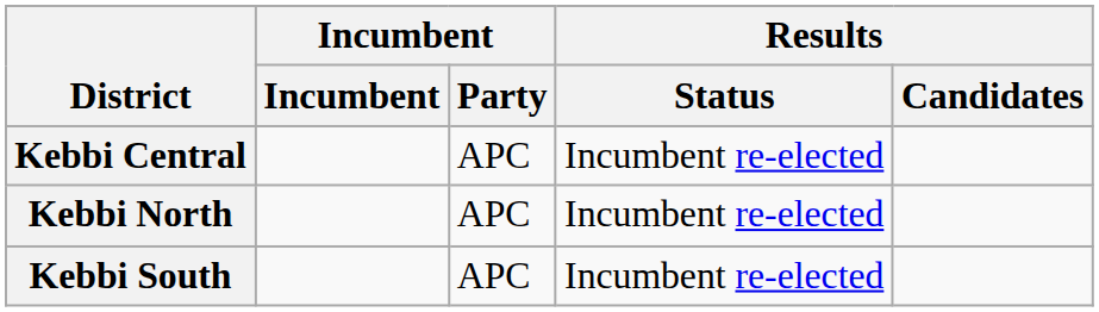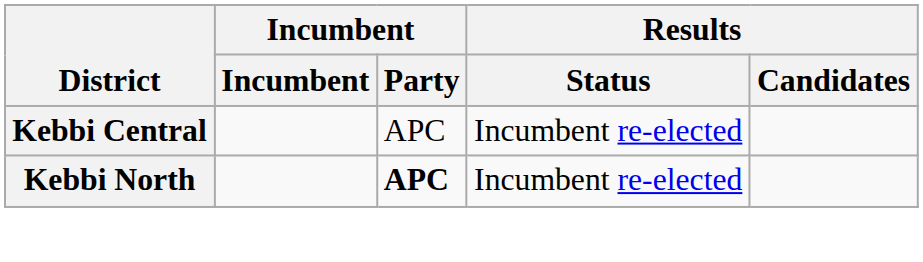 <table class="wikitable sortable">
 <tr valign=bottom>
 <th rowspan=2>District</th>
 <th colspan=2>Incumbent</th>
 <th colspan=2>Results</th>
 </tr>
 <tr valign=bottom>
 <th>Incumbent</th>
 <th>Party</th>
 <th>Status</th>
 <th>Candidates</th>
 </tr>
 <tr>
 <th>Kebbi Central</th>
 <td></td>
 <td>APC</td>
 <td>Incumbent <a href='#'>re-elected</a></td>
 <td nowrap></td>
 </tr>
 <tr>
 <th>Kebbi North</th>
 <td></td>
-<td>APC</td>
-<td>Incumbent <a href='#'>re-elected</a></td>
-<td nowrap></td>
-</tr>
-<tr>
-<th>Kebbi South</th>
-<td></td>
-<td>APC</td>
+<td><strong>APC</strong></td>
 <td>Incumbent <a href='#'>re-elected</a></td>
 <td nowrap></td>
 </tr>
 </table>
